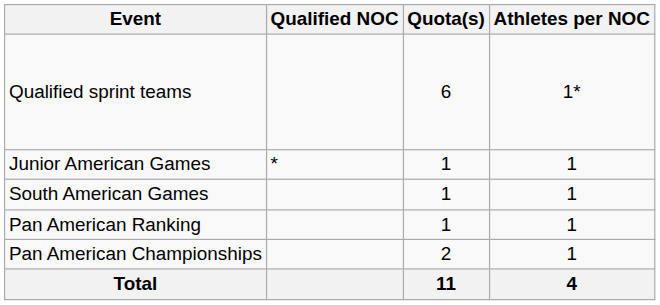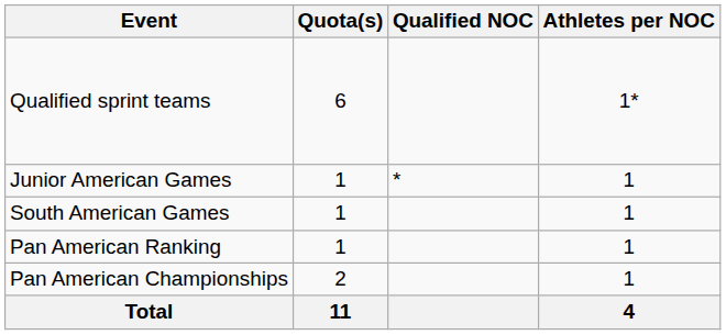 <table class="wikitable">
 <tr>
 <th>Event</th>
+<th>Quota(s)</th>
 <th>Qualified NOC</th>
-<th>Quota(s)</th>
 <th>Athletes per NOC</th>
 </tr>
 <tr>
 <td>Qualified sprint teams</td>
+<td style="text-align:center;">6</td>
 <td><br><br><br><br><br></td>
-<td style="text-align:center;">6</td>
 <td align=center>1*</td>
 </tr>
 <tr>
 <td>Junior American Games</td>
+<td style="text-align:center;">1</td>
 <td>*</td>
-<td style="text-align:center;">1</td>
 <td align=center>1</td>
 </tr>
 <tr>
 <td>South American Games</td>
+<td style="text-align:center;">1</td>
 <td></td>
-<td style="text-align:center;">1</td>
 <td align=center>1</td>
 </tr>
 <tr>
 <td>Pan American Ranking</td>
+<td style="text-align:center;">1</td>
 <td></td>
-<td style="text-align:center;">1</td>
 <td align=center>1</td>
 </tr>
 <tr>
 <td>Pan American Championships</td>
+<td style="text-align:center;">2</td>
 <td><br></td>
-<td style="text-align:center;">2</td>
 <td align=center>1</td>
 </tr>
 <tr>
 <th>Total</th>
+<th>11</th>
 <th></th>
-<th>11</th>
 <th>4</th>
 </tr>
 </table>
